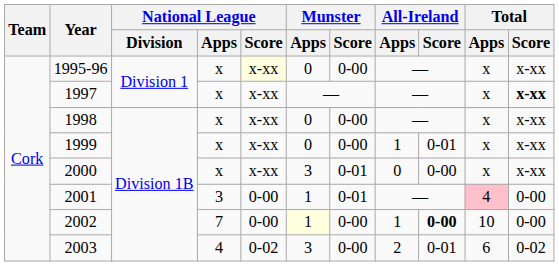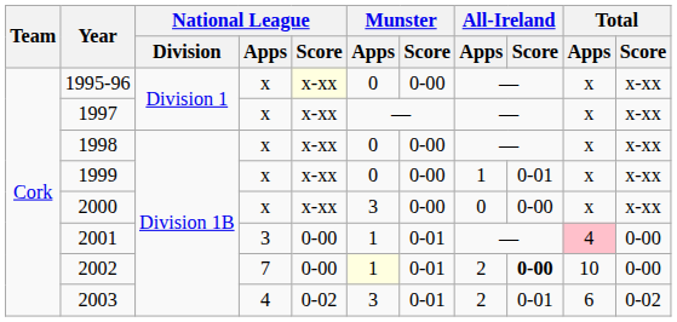 <table class="wikitable" style="text-align:center">
 <tr>
 <th rowspan="2">Team</th>
 <th rowspan="2">Year</th>
 <th colspan="3"><a href='#'>National League</a></th>
 <th colspan="2"><a href='#'>Munster</a></th>
 <th colspan="2"><a href='#'>All-Ireland</a></th>
 <th colspan="2">Total</th>
 </tr>
 <tr>
 <th>Division</th>
 <th>Apps</th>
 <th>Score</th>
 <th>Apps</th>
 <th>Score</th>
 <th>Apps</th>
 <th>Score</th>
 <th>Apps</th>
 <th>Score</th>
 </tr>
 <tr>
 <td rowspan="8"><a href='#'>Cork</a></td>
 <td>1995-96</td>
 <td rowspan="2"><a href='#'>Division 1</a></td>
 <td>x</td>
 <td style="background: lightyellow;">x-xx</td>
 <td>0</td>
 <td>0-00</td>
 <td colspan=2>—</td>
 <td>x</td>
 <td>x-xx</td>
 </tr>
 <tr>
 <td>1997</td>
 <td>x</td>
 <td>x-xx</td>
 <td colspan=2>—</td>
 <td colspan=2>—</td>
 <td>x</td>
-<td><strong>x-xx</strong></td>
+<td>x-xx</td>
 </tr>
 <tr>
 <td>1998</td>
 <td rowspan="8"><a href='#'>Division 1B</a></td>
 <td>x</td>
 <td>x-xx</td>
 <td>0</td>
 <td>0-00</td>
 <td colspan=2>—</td>
 <td>x</td>
 <td>x-xx</td>
 </tr>
 <tr>
 <td>1999</td>
 <td>x</td>
 <td>x-xx</td>
 <td>0</td>
 <td>0-00</td>
 <td>1</td>
 <td>0-01</td>
 <td>x</td>
 <td>x-xx</td>
 </tr>
 <tr>
 <td>2000</td>
 <td>x</td>
 <td>x-xx</td>
 <td>3</td>
-<td>0-01</td>
+<td>0-00</td>
 <td>0</td>
 <td>0-00</td>
 <td>x</td>
 <td>x-xx</td>
 </tr>
 <tr>
 <td>2001</td>
 <td>3</td>
 <td>0-00</td>
 <td>1</td>
 <td>0-01</td>
 <td colspan=2>—</td>
 <td style="background: pink;">4</td>
 <td>0-00</td>
 </tr>
 <tr>
 <td>2002</td>
 <td>7</td>
 <td>0-00</td>
 <td style="background: lightyellow;">1</td>
-<td>0-00</td>
-<td>1</td>
+<td>0-01</td>
+<td>2</td>
 <td><strong>0-00</strong></td>
 <td>10</td>
 <td>0-00</td>
 </tr>
 <tr>
 <td>2003</td>
 <td>4</td>
 <td>0-02</td>
 <td>3</td>
-<td>0-00</td>
+<td>0-01</td>
 <td>2</td>
 <td>0-01</td>
 <td>6</td>
 <td>0-02</td>
 </tr>
 </table>
